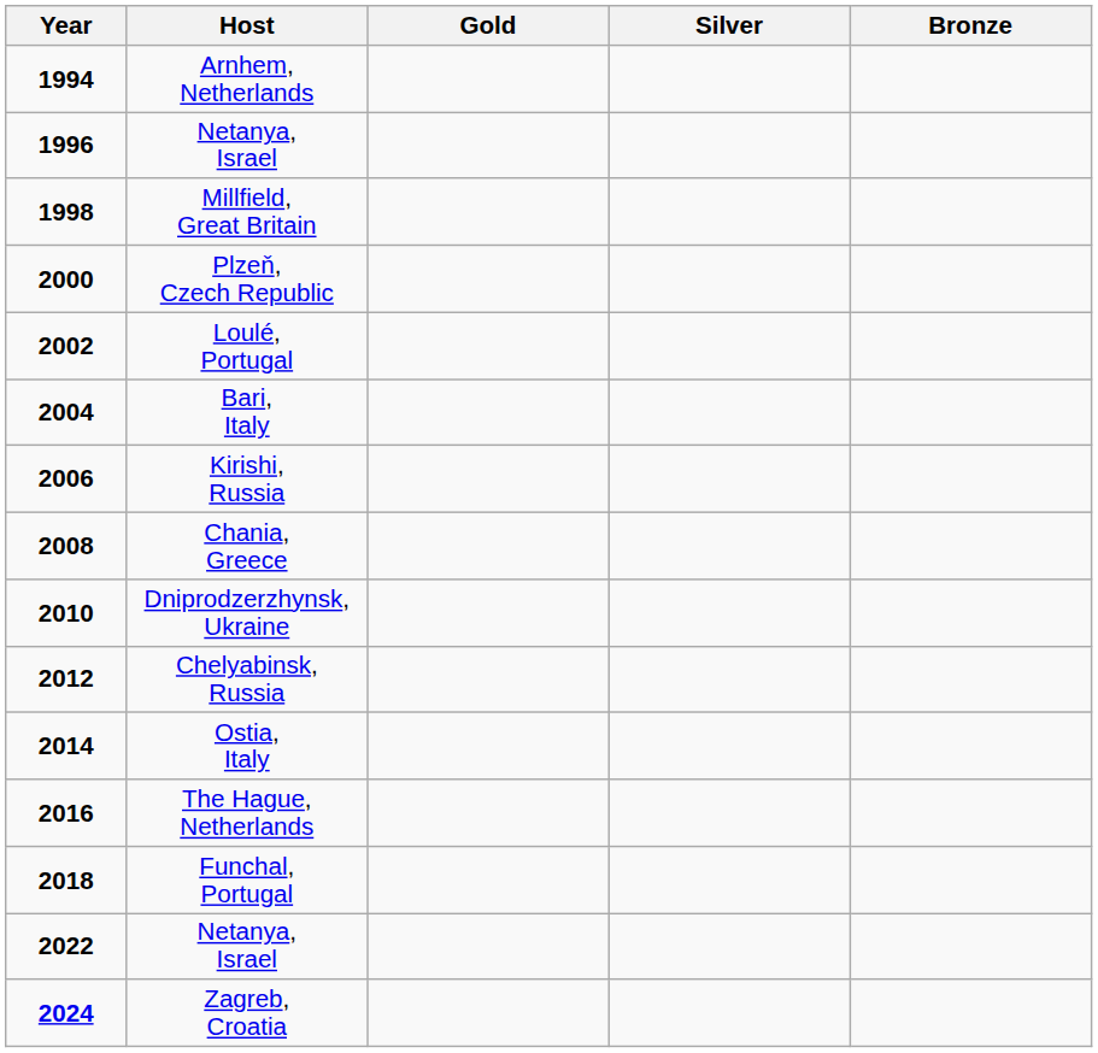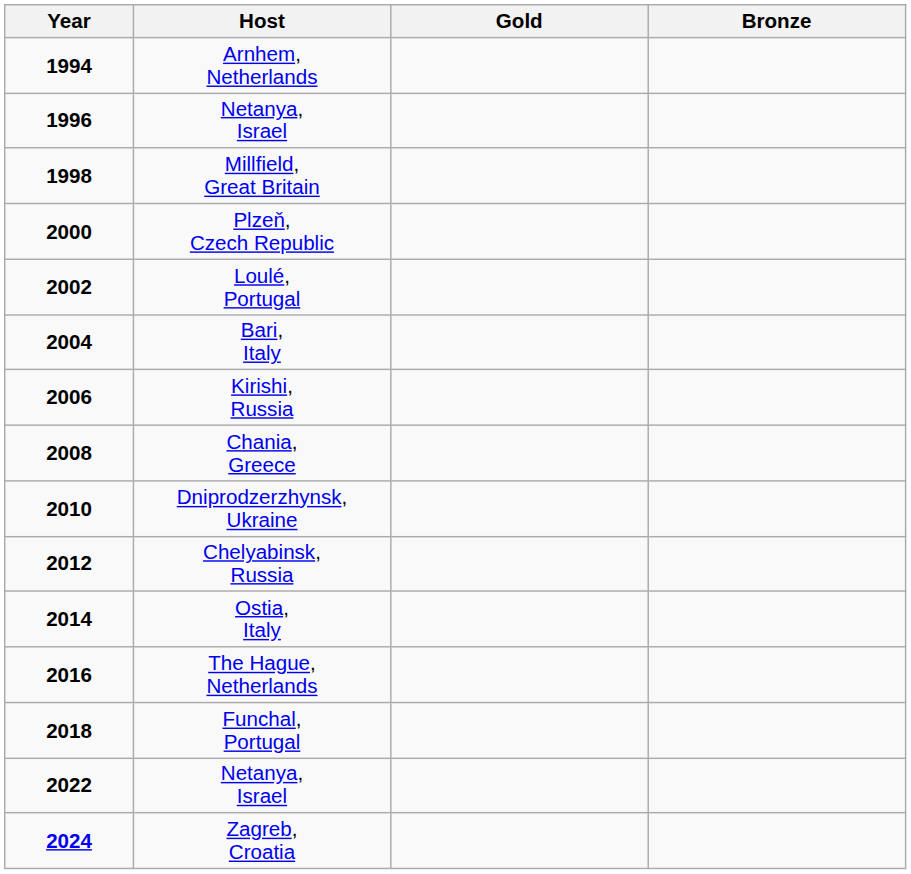 <table class=wikitable style="border:1px solid #AAAAAA;font-size:90%">
 <tr style="background: #efefef;">
 <th width=10%>Year</th>
 <th width=20%>Host</th>
 <th width=20%> Gold</th>
-<th width=20%> Silver</th>
 <th width=20%> Bronze</th>
 </tr>
 <tr align=center>
 <td><strong>1994</strong></td>
 <td><a href='#'>Arnhem</a>,<br><a href='#'>Netherlands</a></td>
 <td><strong></strong></td>
 <td></td>
-<td></td>
 </tr>
 <tr align=center>
 <td><strong>1996</strong></td>
 <td><a href='#'>Netanya</a>,<br><a href='#'>Israel</a></td>
 <td><strong></strong></td>
-<td></td>
 <td></td>
 </tr>
 <tr align=center>
 <td><strong>1998</strong></td>
 <td><a href='#'>Millfield</a>,<br><a href='#'>Great Britain</a></td>
 <td><strong></strong></td>
 <td></td>
-<td></td>
 </tr>
 <tr align=center>
 <td><strong>2000</strong></td>
 <td><a href='#'>Plzeň</a>,<br><a href='#'>Czech Republic</a></td>
 <td><strong></strong></td>
-<td></td>
 <td></td>
 </tr>
 <tr align=center>
 <td><strong>2002</strong></td>
 <td><a href='#'>Loulé</a>,<br><a href='#'>Portugal</a></td>
 <td><strong></strong></td>
 <td></td>
-<td></td>
 </tr>
 <tr align=center>
 <td><strong>2004</strong></td>
 <td><a href='#'>Bari</a>,<br><a href='#'>Italy</a></td>
 <td><strong></strong></td>
-<td></td>
 <td></td>
 </tr>
 <tr align=center>
 <td><strong>2006</strong></td>
 <td><a href='#'>Kirishi</a>,<br><a href='#'>Russia</a></td>
 <td><strong></strong></td>
 <td></td>
-<td></td>
 </tr>
 <tr align=center>
 <td><strong>2008</strong></td>
 <td><a href='#'>Chania</a>,<br><a href='#'>Greece</a></td>
 <td><strong></strong></td>
-<td></td>
 <td></td>
 </tr>
 <tr align=center>
 <td><strong>2010</strong></td>
 <td><a href='#'>Dniprodzerzhynsk</a>,<br><a href='#'>Ukraine</a></td>
 <td><strong></strong></td>
 <td></td>
-<td></td>
 </tr>
 <tr align=center>
 <td><strong>2012</strong></td>
 <td><a href='#'>Chelyabinsk</a>,<br><a href='#'>Russia</a></td>
 <td><strong></strong></td>
-<td></td>
 <td></td>
 </tr>
 <tr align=center>
 <td><strong>2014</strong></td>
 <td><a href='#'>Ostia</a>,<br><a href='#'>Italy</a></td>
 <td><strong></strong></td>
 <td></td>
-<td></td>
 </tr>
 <tr align=center>
 <td><strong>2016</strong></td>
 <td><a href='#'>The Hague</a>,<br><a href='#'>Netherlands</a></td>
 <td><strong></strong></td>
-<td></td>
 <td></td>
 </tr>
 <tr align=center>
 <td><strong>2018</strong></td>
 <td><a href='#'>Funchal</a>,<br><a href='#'>Portugal</a></td>
 <td><strong></strong></td>
 <td></td>
-<td></td>
 </tr>
 <tr align=center>
 <td><strong>2022</strong></td>
 <td><a href='#'>Netanya</a>,<br><a href='#'>Israel</a></td>
 <td><strong></strong></td>
-<td></td>
 <td></td>
 </tr>
 <tr align=center>
 <td><strong><a href='#'>2024</a></strong></td>
 <td><a href='#'>Zagreb</a>,<br><a href='#'>Croatia</a></td>
 <td><strong></strong></td>
 <td></td>
-<td></td>
 </tr>
 </table>
